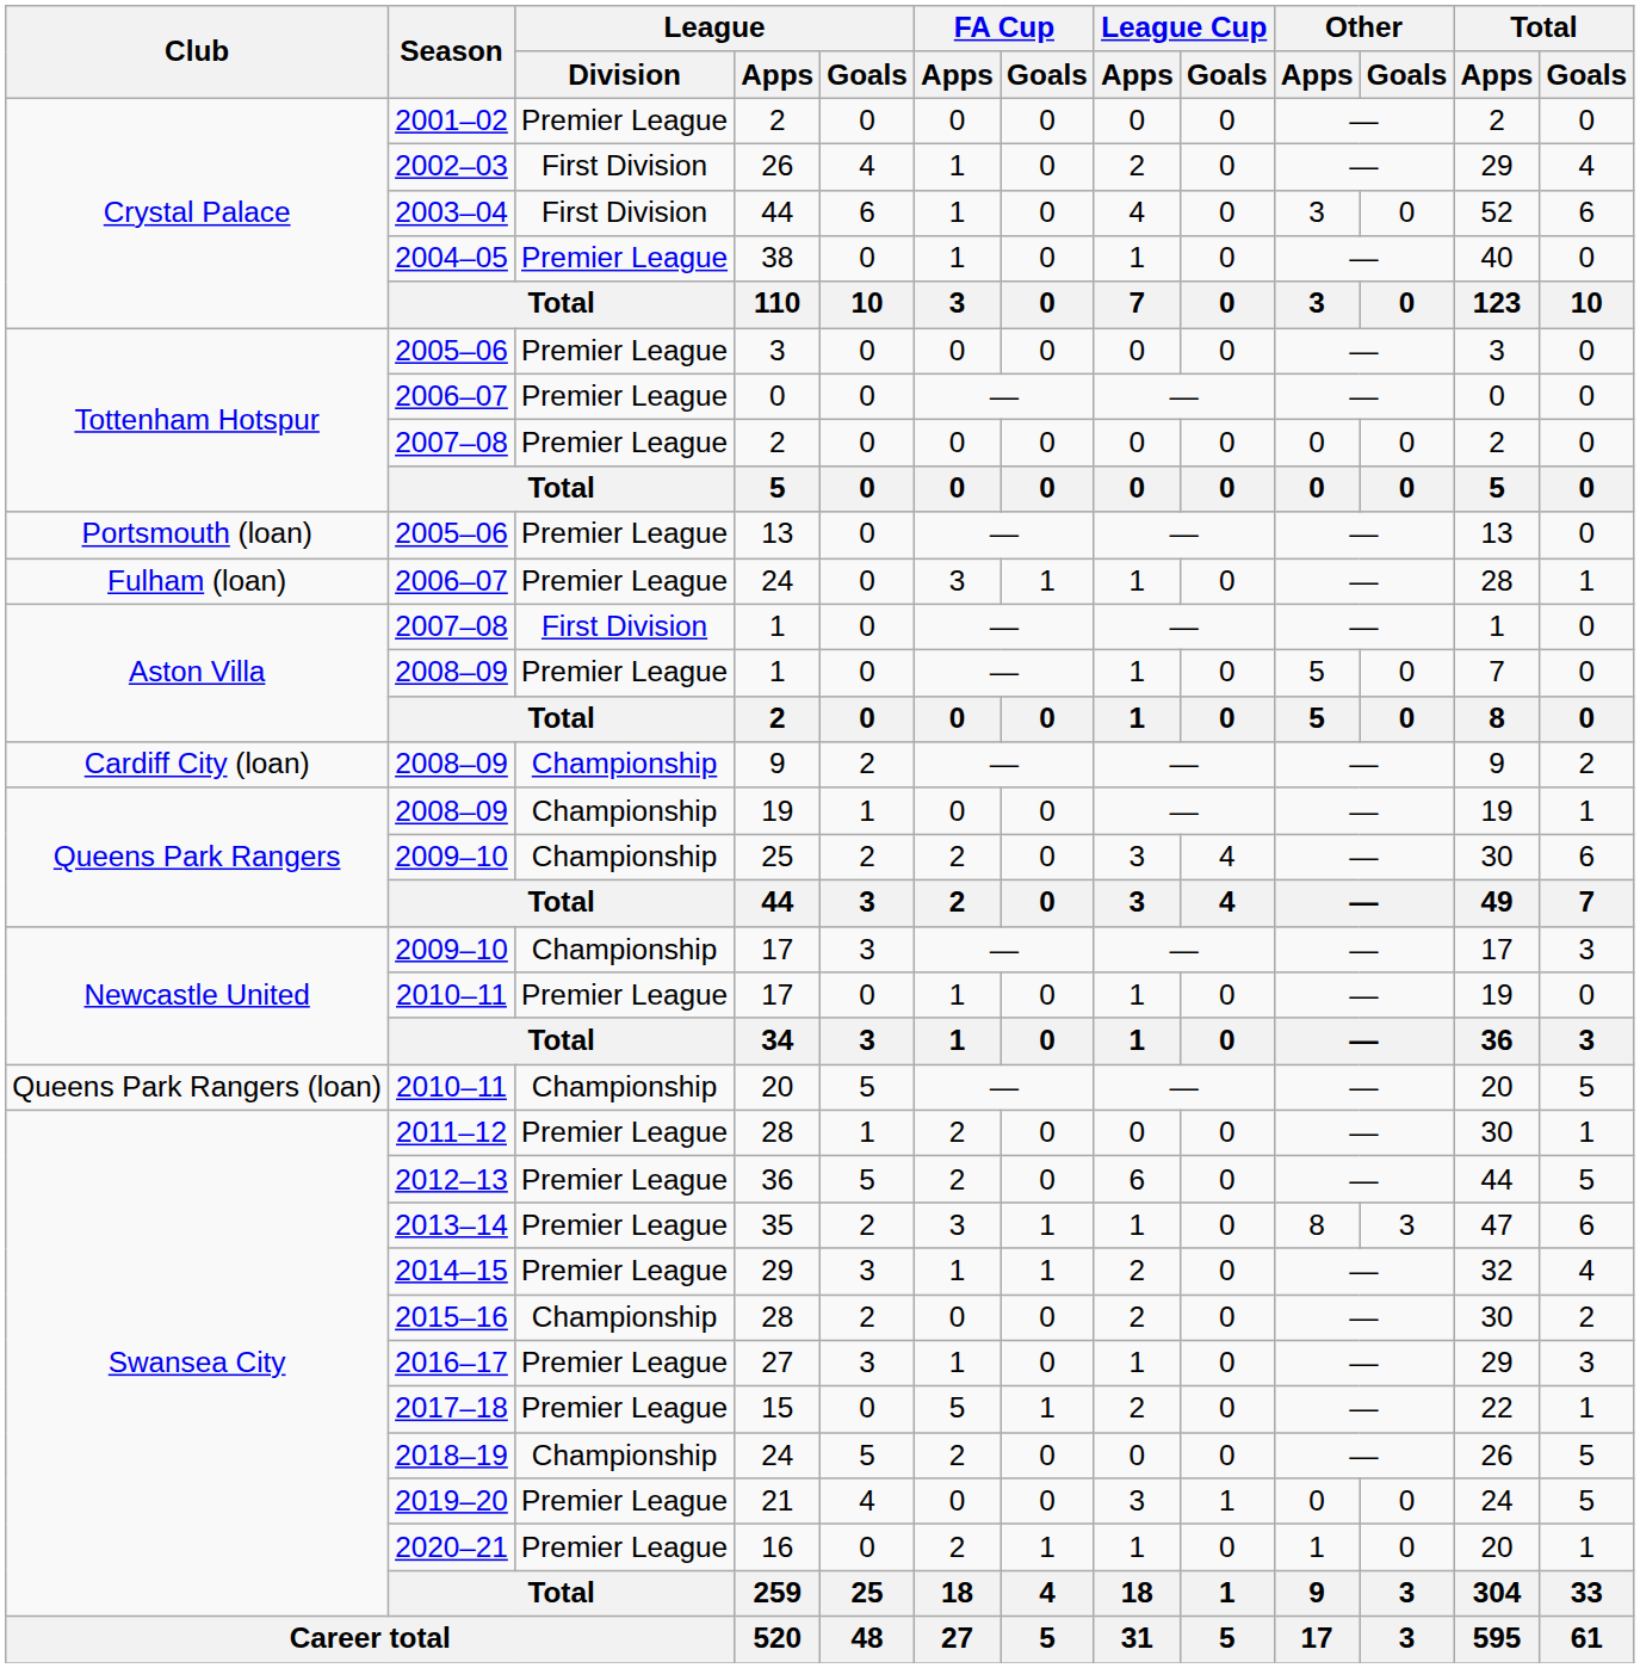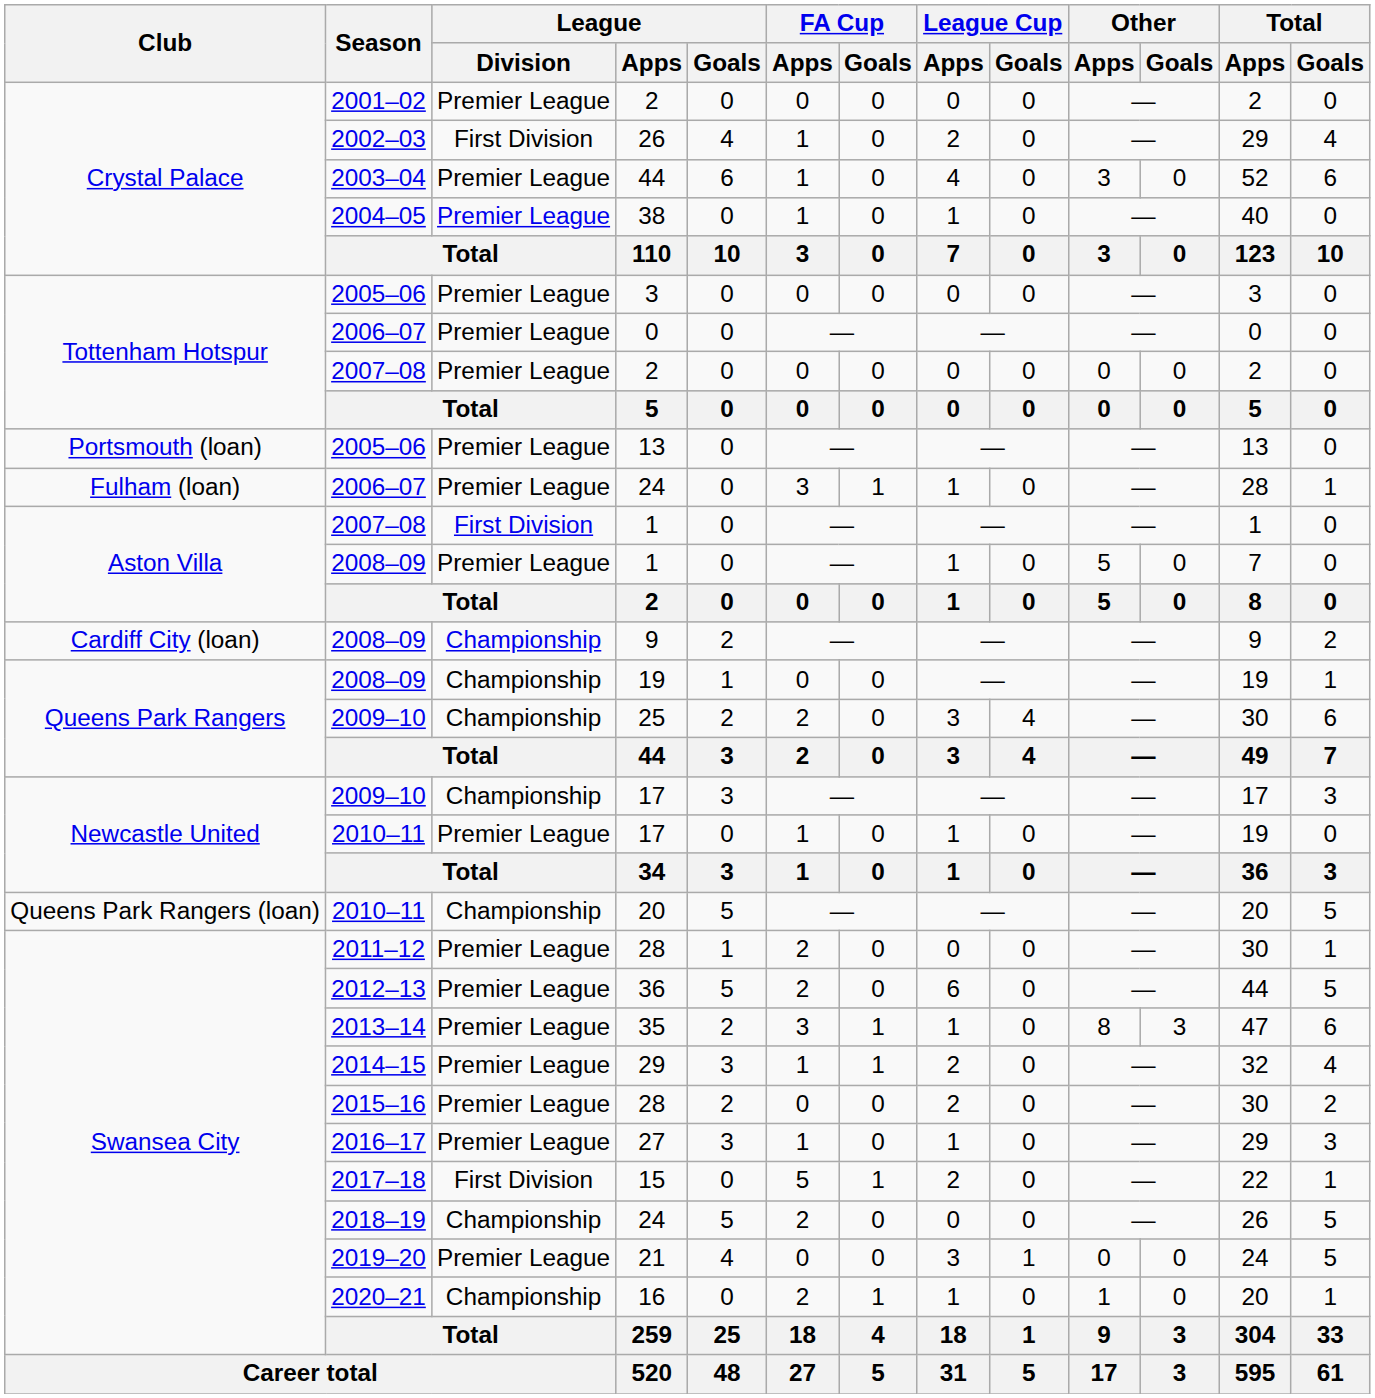 <table class=wikitable style=text-align:center>
 <tr>
 <th rowspan=2>Club</th>
 <th rowspan=2>Season</th>
 <th colspan=3>League</th>
 <th colspan=2><a href='#'>FA Cup</a></th>
 <th colspan=2><a href='#'>League Cup</a></th>
 <th colspan=2>Other</th>
 <th colspan=2>Total</th>
 </tr>
 <tr>
 <th>Division</th>
 <th>Apps</th>
 <th>Goals</th>
 <th>Apps</th>
 <th>Goals</th>
 <th>Apps</th>
 <th>Goals</th>
 <th>Apps</th>
 <th>Goals</th>
 <th>Apps</th>
 <th>Goals</th>
 </tr>
 <tr>
 <td rowspan=5><a href='#'>Crystal Palace</a></td>
 <td><a href='#'>2001–02</a></td>
 <td>Premier League</td>
 <td>2</td>
 <td>0</td>
 <td>0</td>
 <td>0</td>
 <td>0</td>
 <td>0</td>
 <td colspan=2>—</td>
 <td>2</td>
 <td>0</td>
 </tr>
 <tr>
 <td><a href='#'>2002–03</a></td>
 <td>First Division</td>
 <td>26</td>
 <td>4</td>
 <td>1</td>
 <td>0</td>
 <td>2</td>
 <td>0</td>
 <td colspan=2>—</td>
 <td>29</td>
 <td>4</td>
 </tr>
 <tr>
 <td><a href='#'>2003–04</a></td>
-<td>First Division</td>
+<td>Premier League</td>
 <td>44</td>
 <td>6</td>
 <td>1</td>
 <td>0</td>
 <td>4</td>
 <td>0</td>
 <td>3</td>
 <td>0</td>
 <td>52</td>
 <td>6</td>
 </tr>
 <tr>
 <td><a href='#'>2004–05</a></td>
 <td><a href='#'>Premier League</a></td>
 <td>38</td>
 <td>0</td>
 <td>1</td>
 <td>0</td>
 <td>1</td>
 <td>0</td>
 <td colspan=2>—</td>
 <td>40</td>
 <td>0</td>
 </tr>
 <tr>
 <th colspan=2>Total</th>
 <th>110</th>
 <th>10</th>
 <th>3</th>
 <th>0</th>
 <th>7</th>
 <th>0</th>
 <th>3</th>
 <th>0</th>
 <th>123</th>
 <th>10</th>
 </tr>
 <tr>
 <td rowspan=4><a href='#'>Tottenham Hotspur</a></td>
 <td><a href='#'>2005–06</a></td>
 <td>Premier League</td>
 <td>3</td>
 <td>0</td>
 <td>0</td>
 <td>0</td>
 <td>0</td>
 <td>0</td>
 <td colspan=2>—</td>
 <td>3</td>
 <td>0</td>
 </tr>
 <tr>
 <td><a href='#'>2006–07</a></td>
 <td>Premier League</td>
 <td>0</td>
 <td>0</td>
 <td colspan=2>—</td>
 <td colspan=2>—</td>
 <td colspan=2>—</td>
 <td>0</td>
 <td>0</td>
 </tr>
 <tr>
 <td><a href='#'>2007–08</a></td>
 <td>Premier League</td>
 <td>2</td>
 <td>0</td>
 <td>0</td>
 <td>0</td>
 <td>0</td>
 <td>0</td>
 <td>0</td>
 <td>0</td>
 <td>2</td>
 <td>0</td>
 </tr>
 <tr>
 <th colspan=2>Total</th>
 <th>5</th>
 <th>0</th>
 <th>0</th>
 <th>0</th>
 <th>0</th>
 <th>0</th>
 <th>0</th>
 <th>0</th>
 <th>5</th>
 <th>0</th>
 </tr>
 <tr>
 <td><a href='#'>Portsmouth</a> (loan)</td>
 <td><a href='#'>2005–06</a></td>
 <td>Premier League</td>
 <td>13</td>
 <td>0</td>
 <td colspan=2>—</td>
 <td colspan=2>—</td>
 <td colspan=2>—</td>
 <td>13</td>
 <td>0</td>
 </tr>
 <tr>
 <td><a href='#'>Fulham</a> (loan)</td>
 <td><a href='#'>2006–07</a></td>
 <td>Premier League</td>
 <td>24</td>
 <td>0</td>
 <td>3</td>
 <td>1</td>
 <td>1</td>
 <td>0</td>
 <td colspan=2>—</td>
 <td>28</td>
 <td>1</td>
 </tr>
 <tr>
 <td rowspan=3><a href='#'>Aston Villa</a></td>
 <td><a href='#'>2007–08</a></td>
 <td><a href='#'>First Division</a></td>
 <td>1</td>
 <td>0</td>
 <td colspan=2>—</td>
 <td colspan=2>—</td>
 <td colspan=2>—</td>
 <td>1</td>
 <td>0</td>
 </tr>
 <tr>
 <td><a href='#'>2008–09</a></td>
 <td>Premier League</td>
 <td>1</td>
 <td>0</td>
 <td colspan=2>—</td>
 <td>1</td>
 <td>0</td>
 <td>5</td>
 <td>0</td>
 <td>7</td>
 <td>0</td>
 </tr>
 <tr>
 <th colspan=2>Total</th>
 <th>2</th>
 <th>0</th>
 <th>0</th>
 <th>0</th>
 <th>1</th>
 <th>0</th>
 <th>5</th>
 <th>0</th>
 <th>8</th>
 <th>0</th>
 </tr>
 <tr>
 <td><a href='#'>Cardiff City</a> (loan)</td>
 <td><a href='#'>2008–09</a></td>
 <td><a href='#'>Championship</a></td>
 <td>9</td>
 <td>2</td>
 <td colspan=2>—</td>
 <td colspan=2>—</td>
 <td colspan=2>—</td>
 <td>9</td>
 <td>2</td>
 </tr>
 <tr>
 <td rowspan=3><a href='#'>Queens Park Rangers</a></td>
 <td><a href='#'>2008–09</a></td>
 <td>Championship</td>
 <td>19</td>
 <td>1</td>
 <td>0</td>
 <td>0</td>
 <td colspan=2>—</td>
 <td colspan=2>—</td>
 <td>19</td>
 <td>1</td>
 </tr>
 <tr>
 <td><a href='#'>2009–10</a></td>
 <td>Championship</td>
 <td>25</td>
 <td>2</td>
 <td>2</td>
 <td>0</td>
 <td>3</td>
 <td>4</td>
 <td colspan=2>—</td>
 <td>30</td>
 <td>6</td>
 </tr>
 <tr>
 <th colspan=2>Total</th>
 <th>44</th>
 <th>3</th>
 <th>2</th>
 <th>0</th>
 <th>3</th>
 <th>4</th>
 <th colspan=2>—</th>
 <th>49</th>
 <th>7</th>
 </tr>
 <tr>
 <td rowspan=3><a href='#'>Newcastle United</a></td>
 <td><a href='#'>2009–10</a></td>
 <td>Championship</td>
 <td>17</td>
 <td>3</td>
 <td colspan=2>—</td>
 <td colspan=2>—</td>
 <td colspan=2>—</td>
 <td>17</td>
 <td>3</td>
 </tr>
 <tr>
 <td><a href='#'>2010–11</a></td>
 <td>Premier League</td>
 <td>17</td>
 <td>0</td>
 <td>1</td>
 <td>0</td>
 <td>1</td>
 <td>0</td>
 <td colspan=2>—</td>
 <td>19</td>
 <td>0</td>
 </tr>
 <tr>
 <th colspan=2>Total</th>
 <th>34</th>
 <th>3</th>
 <th>1</th>
 <th>0</th>
 <th>1</th>
 <th>0</th>
 <th colspan=2>—</th>
 <th>36</th>
 <th>3</th>
 </tr>
 <tr>
 <td>Queens Park Rangers (loan)</td>
 <td><a href='#'>2010–11</a></td>
 <td>Championship</td>
 <td>20</td>
 <td>5</td>
 <td colspan=2>—</td>
 <td colspan=2>—</td>
 <td colspan=2>—</td>
 <td>20</td>
 <td>5</td>
 </tr>
 <tr>
 <td rowspan=11><a href='#'>Swansea City</a></td>
 <td><a href='#'>2011–12</a></td>
 <td>Premier League</td>
 <td>28</td>
 <td>1</td>
 <td>2</td>
 <td>0</td>
 <td>0</td>
 <td>0</td>
 <td colspan=2>—</td>
 <td>30</td>
 <td>1</td>
 </tr>
 <tr>
 <td><a href='#'>2012–13</a></td>
 <td>Premier League</td>
 <td>36</td>
 <td>5</td>
 <td>2</td>
 <td>0</td>
 <td>6</td>
 <td>0</td>
 <td colspan=2>—</td>
 <td>44</td>
 <td>5</td>
 </tr>
 <tr>
 <td><a href='#'>2013–14</a></td>
 <td>Premier League</td>
 <td>35</td>
 <td>2</td>
 <td>3</td>
 <td>1</td>
 <td>1</td>
 <td>0</td>
 <td>8</td>
 <td>3</td>
 <td>47</td>
 <td>6</td>
 </tr>
 <tr>
 <td><a href='#'>2014–15</a></td>
 <td>Premier League</td>
 <td>29</td>
 <td>3</td>
 <td>1</td>
 <td>1</td>
 <td>2</td>
 <td>0</td>
 <td colspan=2>—</td>
 <td>32</td>
 <td>4</td>
 </tr>
 <tr>
 <td><a href='#'>2015–16</a></td>
-<td>Championship</td>
+<td>Premier League</td>
 <td>28</td>
 <td>2</td>
 <td>0</td>
 <td>0</td>
 <td>2</td>
 <td>0</td>
 <td colspan=2>—</td>
 <td>30</td>
 <td>2</td>
 </tr>
 <tr>
 <td><a href='#'>2016–17</a></td>
 <td>Premier League</td>
 <td>27</td>
 <td>3</td>
 <td>1</td>
 <td>0</td>
 <td>1</td>
 <td>0</td>
 <td colspan=2>—</td>
 <td>29</td>
 <td>3</td>
 </tr>
 <tr>
 <td><a href='#'>2017–18</a></td>
-<td>Premier League</td>
+<td>First Division</td>
 <td>15</td>
 <td>0</td>
 <td>5</td>
 <td>1</td>
 <td>2</td>
 <td>0</td>
 <td colspan=2>—</td>
 <td>22</td>
 <td>1</td>
 </tr>
 <tr>
 <td><a href='#'>2018–19</a></td>
 <td>Championship</td>
 <td>24</td>
 <td>5</td>
 <td>2</td>
 <td>0</td>
 <td>0</td>
 <td>0</td>
 <td colspan=2>—</td>
 <td>26</td>
 <td>5</td>
 </tr>
 <tr>
 <td><a href='#'>2019–20</a></td>
 <td>Premier League</td>
 <td>21</td>
 <td>4</td>
 <td>0</td>
 <td>0</td>
 <td>3</td>
 <td>1</td>
 <td>0</td>
 <td>0</td>
 <td>24</td>
 <td>5</td>
 </tr>
 <tr>
 <td><a href='#'>2020–21</a></td>
-<td>Premier League</td>
+<td>Championship</td>
 <td>16</td>
 <td>0</td>
 <td>2</td>
 <td>1</td>
 <td>1</td>
 <td>0</td>
 <td>1</td>
 <td>0</td>
 <td>20</td>
 <td>1</td>
 </tr>
 <tr>
 <th colspan=2>Total</th>
 <th>259</th>
 <th>25</th>
 <th>18</th>
 <th>4</th>
 <th>18</th>
 <th>1</th>
 <th>9</th>
 <th>3</th>
 <th>304</th>
 <th>33</th>
 </tr>
 <tr>
 <th colspan=3>Career total</th>
 <th>520</th>
 <th>48</th>
 <th>27</th>
 <th>5</th>
 <th>31</th>
 <th>5</th>
 <th>17</th>
 <th>3</th>
 <th>595</th>
 <th>61</th>
 </tr>
 </table>
